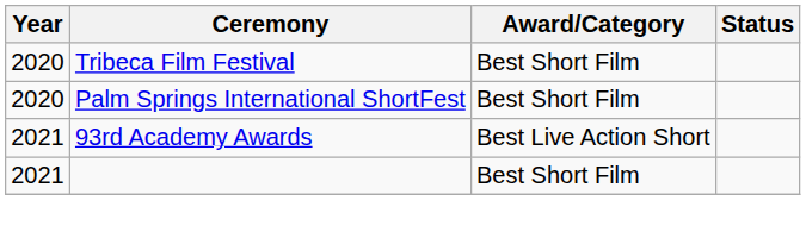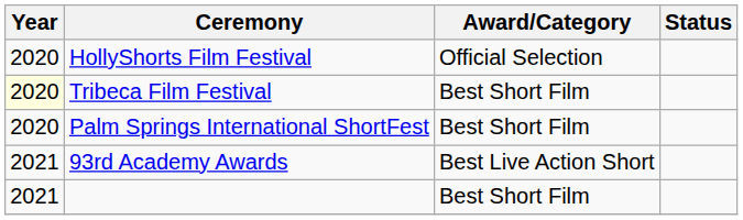 <table class="wikitable">
 <tr>
 <th>Year</th>
 <th>Ceremony</th>
 <th>Award/Category</th>
 <th>Status</th>
 </tr>
 <tr>
 <td>2020</td>
+<td><a href='#'>HollyShorts Film Festival</a></td>
+<td>Official Selection</td>
+<td></td>
+</tr>
+<tr>
+<td style="background: lightyellow;">2020</td>
 <td><a href='#'>Tribeca Film Festival</a></td>
 <td>Best Short Film</td>
 <td></td>
 </tr>
 <tr>
 <td>2020</td>
 <td><a href='#'>Palm Springs International ShortFest</a></td>
 <td>Best Short Film</td>
 <td></td>
 </tr>
 <tr>
 <td>2021</td>
 <td><a href='#'>93rd Academy Awards</a></td>
 <td>Best Live Action Short</td>
 <td></td>
 </tr>
 <tr>
 <td>2021</td>
 <td></td>
 <td>Best Short Film</td>
 <td></td>
 </tr>
 <tr>
 </tr>
 </table>
